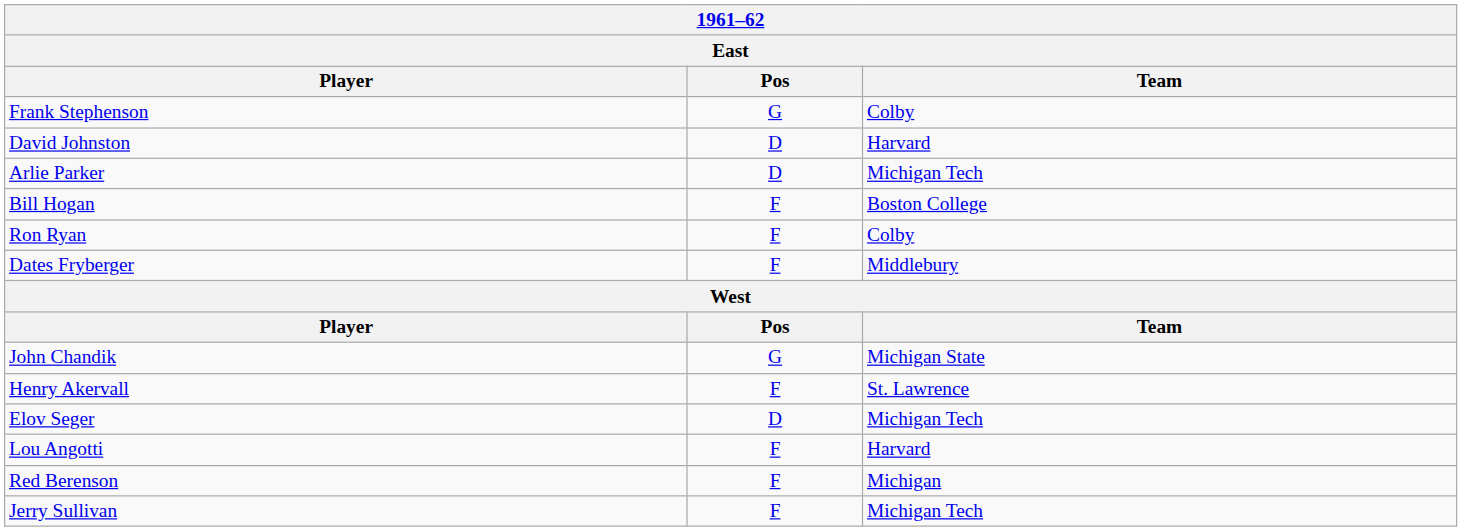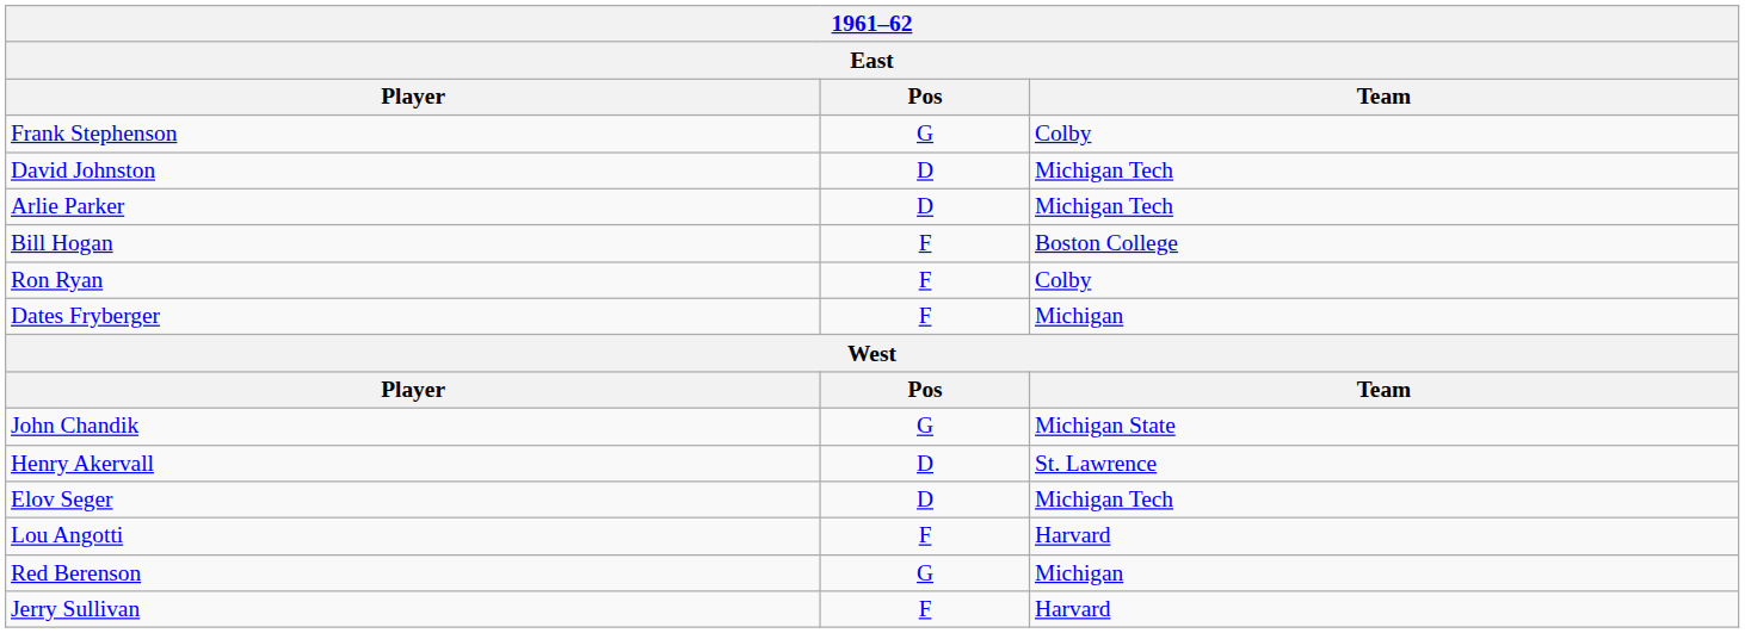 <table class="wikitable" width=95%>
 <tr>
 <th colspan=3><a href='#'>1961–62</a></th>
 </tr>
 <tr>
 <th colspan=3><strong>East</strong></th>
 </tr>
 <tr>
 <th>Player</th>
 <th>Pos</th>
 <th>Team</th>
 </tr>
 <tr>
 <td><a href='#'>Frank Stephenson</a></td>
 <td style="text-align:center;"><a href='#'>G</a></td>
 <td><a href='#'>Colby</a></td>
 </tr>
 <tr>
 <td><a href='#'>David Johnston</a></td>
 <td style="text-align:center;"><a href='#'>D</a></td>
-<td><a href='#'>Harvard</a></td>
+<td><a href='#'>Michigan Tech</a></td>
 </tr>
 <tr>
 <td><a href='#'>Arlie Parker</a></td>
 <td style="text-align:center;"><a href='#'>D</a></td>
 <td><a href='#'>Michigan Tech</a></td>
 </tr>
 <tr>
 <td><a href='#'>Bill Hogan</a></td>
 <td style="text-align:center;"><a href='#'>F</a></td>
 <td><a href='#'>Boston College</a></td>
 </tr>
 <tr>
 <td><a href='#'>Ron Ryan</a></td>
 <td style="text-align:center;"><a href='#'>F</a></td>
 <td><a href='#'>Colby</a></td>
 </tr>
 <tr>
 <td><a href='#'>Dates Fryberger</a></td>
 <td style="text-align:center;"><a href='#'>F</a></td>
-<td><a href='#'>Middlebury</a></td>
+<td><a href='#'>Michigan</a></td>
 </tr>
 <tr>
 <th colspan=3><strong>West</strong></th>
 </tr>
 <tr>
 <th>Player</th>
 <th>Pos</th>
 <th>Team</th>
 </tr>
 <tr>
 <td><a href='#'>John Chandik</a></td>
 <td style="text-align:center;"><a href='#'>G</a></td>
 <td><a href='#'>Michigan State</a></td>
 </tr>
 <tr>
 <td><a href='#'>Henry Akervall</a></td>
-<td style="text-align:center;"><a href='#'>F</a></td>
+<td style="text-align:center;"><a href='#'>D</a></td>
 <td><a href='#'>St. Lawrence</a></td>
 </tr>
 <tr>
 <td><a href='#'>Elov Seger</a></td>
 <td style="text-align:center;"><a href='#'>D</a></td>
 <td><a href='#'>Michigan Tech</a></td>
 </tr>
 <tr>
 <td><a href='#'>Lou Angotti</a></td>
 <td style="text-align:center;"><a href='#'>F</a></td>
 <td><a href='#'>Harvard</a></td>
 </tr>
 <tr>
 <td><a href='#'>Red Berenson</a></td>
-<td style="text-align:center;"><a href='#'>F</a></td>
+<td style="text-align:center;"><a href='#'>G</a></td>
 <td><a href='#'>Michigan</a></td>
 </tr>
 <tr>
 <td><a href='#'>Jerry Sullivan</a></td>
 <td style="text-align:center;"><a href='#'>F</a></td>
-<td><a href='#'>Michigan Tech</a></td>
+<td><a href='#'>Harvard</a></td>
 </tr>
 </table>
